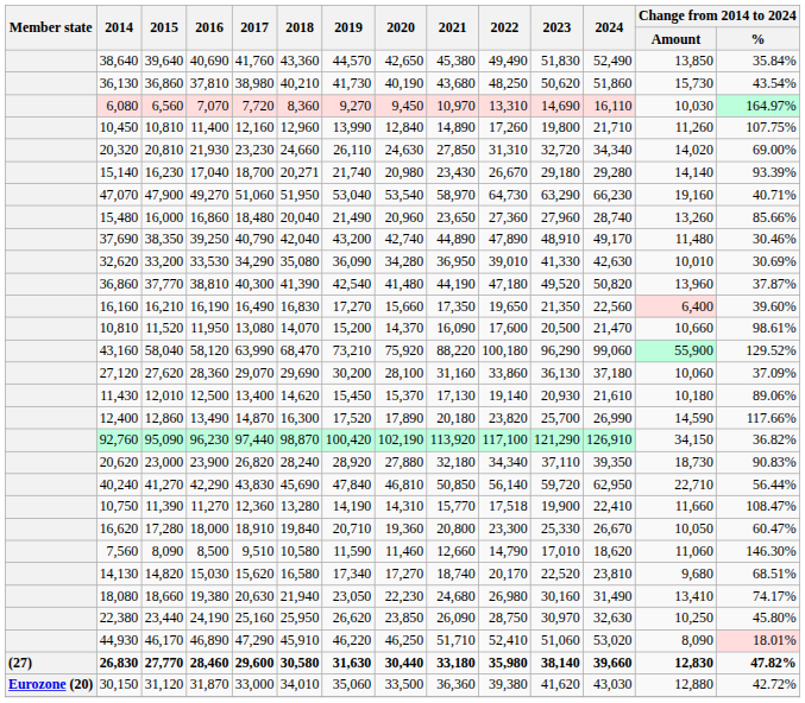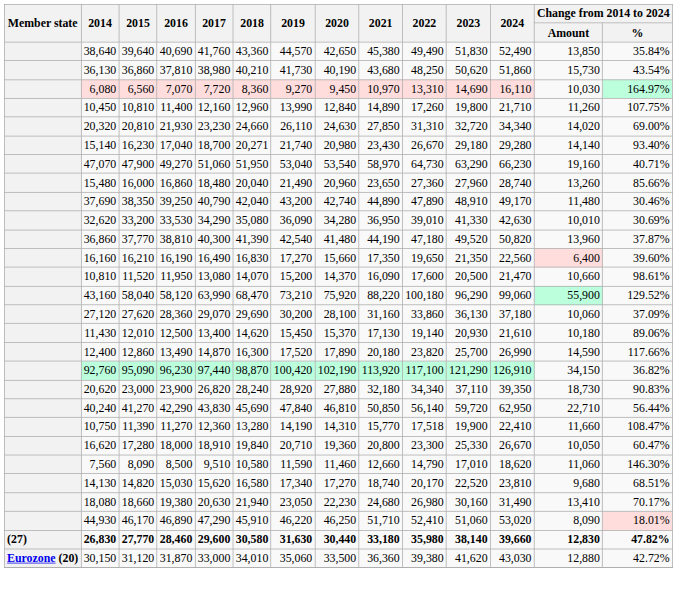 <table class="wikitable sortable" style="text-align: right;">
 <tr>
 <th rowspan=2>Member state</th>
 <th data-sort-type="number" rowspan=2>2014</th>
 <th data-sort-type="number" rowspan=2>2015</th>
 <th data-sort-type="number" rowspan=2>2016</th>
 <th data-sort-type="number" rowspan=2>2017</th>
 <th data-sort-type="number" rowspan=2>2018</th>
 <th data-sort-type="number" rowspan=2>2019</th>
 <th data-sort-type="number" rowspan=2>2020</th>
 <th data-sort-type="number" rowspan=2>2021</th>
 <th data-sort-type="number" rowspan=2>2022</th>
 <th data-sort-type="number" rowspan=2>2023</th>
 <th data-sort-type="number" rowspan=2>2024</th>
 <th colspan=2>Change from 2014 to 2024</th>
 </tr>
 <tr>
 <th data-sort-type="number">Amount</th>
 <th data-sort-type="number">%</th>
 </tr>
 <tr>
 <th style="text-align:left;"></th>
 <td>38,640</td>
 <td>39,640</td>
 <td>40,690</td>
 <td>41,760</td>
 <td>43,360</td>
 <td>44,570</td>
 <td>42,650</td>
 <td>45,380</td>
 <td>49,490</td>
 <td>51,830</td>
 <td>52,490</td>
 <td>13,850</td>
 <td>35.84%</td>
 </tr>
 <tr>
 <th style="text-align:left;"></th>
 <td>36,130</td>
 <td>36,860</td>
 <td>37,810</td>
 <td>38,980</td>
 <td>40,210</td>
 <td>41,730</td>
 <td>40,190</td>
 <td>43,680</td>
 <td>48,250</td>
 <td>50,620</td>
 <td>51,860</td>
 <td>15,730</td>
 <td>43.54%</td>
 </tr>
 <tr>
 <th style="text-align:left;"></th>
 <td bgcolor=#FFDDDD>6,080</td>
 <td bgcolor=#FFDDDD>6,560</td>
 <td bgcolor=#FFDDDD>7,070</td>
 <td bgcolor=#FFDDDD>7,720</td>
 <td bgcolor=#FFDDDD>8,360</td>
 <td bgcolor=#FFDDDD>9,270</td>
 <td bgcolor=#FFDDDD>9,450</td>
 <td bgcolor=#FFDDDD>10,970</td>
 <td bgcolor=#FFDDDD>13,310</td>
 <td bgcolor=#FFDDDD>14,690</td>
 <td bgcolor=#FFDDDD>16,110</td>
 <td>10,030</td>
 <td bgcolor=#BBFFDD>164.97%</td>
 </tr>
 <tr>
 <th style="text-align:left;"></th>
 <td>10,450</td>
 <td>10,810</td>
 <td>11,400</td>
 <td>12,160</td>
 <td>12,960</td>
 <td>13,990</td>
 <td>12,840</td>
 <td>14,890</td>
 <td>17,260</td>
 <td>19,800</td>
 <td>21,710</td>
 <td>11,260</td>
 <td>107.75%</td>
 </tr>
 <tr>
 <th style="text-align:left;"></th>
 <td>20,320</td>
 <td>20,810</td>
 <td>21,930</td>
 <td>23,230</td>
 <td>24,660</td>
 <td>26,110</td>
 <td>24,630</td>
 <td>27,850</td>
 <td>31,310</td>
 <td>32,720</td>
 <td>34,340</td>
 <td>14,020</td>
 <td>69.00%</td>
 </tr>
 <tr>
 <th style="text-align:left;"></th>
 <td>15,140</td>
 <td>16,230</td>
 <td>17,040</td>
 <td>18,700</td>
 <td>20,271</td>
 <td>21,740</td>
 <td>20,980</td>
 <td>23,430</td>
 <td>26,670</td>
 <td>29,180</td>
 <td>29,280</td>
 <td>14,140</td>
-<td>93.39%</td>
+<td>93.40%</td>
 </tr>
 <tr>
 <th style="text-align:left;"></th>
 <td>47,070</td>
 <td>47,900</td>
 <td>49,270</td>
 <td>51,060</td>
 <td>51,950</td>
 <td>53,040</td>
 <td>53,540</td>
 <td>58,970</td>
 <td>64,730</td>
 <td>63,290</td>
 <td>66,230</td>
 <td>19,160</td>
 <td>40.71%</td>
 </tr>
 <tr>
 <th style="text-align:left;"></th>
 <td>15,480</td>
 <td>16,000</td>
 <td>16,860</td>
 <td>18,480</td>
 <td>20,040</td>
 <td>21,490</td>
 <td>20,960</td>
 <td>23,650</td>
 <td>27,360</td>
 <td>27,960</td>
 <td>28,740</td>
 <td>13,260</td>
 <td>85.66%</td>
 </tr>
 <tr>
 <th style="text-align:left;"></th>
 <td>37,690</td>
 <td>38,350</td>
 <td>39,250</td>
 <td>40,790</td>
 <td>42,040</td>
 <td>43,200</td>
 <td>42,740</td>
 <td>44,890</td>
 <td>47,890</td>
 <td>48,910</td>
 <td>49,170</td>
 <td>11,480</td>
 <td>30.46%</td>
 </tr>
 <tr>
 <th style="text-align:left;"></th>
 <td>32,620</td>
 <td>33,200</td>
 <td>33,530</td>
 <td>34,290</td>
 <td>35,080</td>
 <td>36,090</td>
 <td>34,280</td>
 <td>36,950</td>
 <td>39,010</td>
 <td>41,330</td>
 <td>42,630</td>
 <td>10,010</td>
 <td>30.69%</td>
 </tr>
 <tr>
 <th style="text-align:left;"></th>
 <td>36,860</td>
 <td>37,770</td>
 <td>38,810</td>
 <td>40,300</td>
 <td>41,390</td>
 <td>42,540</td>
 <td>41,480</td>
 <td>44,190</td>
 <td>47,180</td>
 <td>49,520</td>
 <td>50,820</td>
 <td>13,960</td>
 <td>37.87%</td>
 </tr>
 <tr>
 <th style="text-align:left;"></th>
 <td>16,160</td>
 <td>16,210</td>
 <td>16,190</td>
 <td>16,490</td>
 <td>16,830</td>
 <td>17,270</td>
 <td>15,660</td>
 <td>17,350</td>
 <td>19,650</td>
 <td>21,350</td>
 <td>22,560</td>
 <td bgcolor=#FFDDDD>6,400</td>
 <td>39.60%</td>
 </tr>
 <tr>
 <th style="text-align:left;"></th>
 <td>10,810</td>
 <td>11,520</td>
 <td>11,950</td>
 <td>13,080</td>
 <td>14,070</td>
 <td>15,200</td>
 <td>14,370</td>
 <td>16,090</td>
 <td>17,600</td>
 <td>20,500</td>
 <td>21,470</td>
 <td>10,660</td>
 <td>98.61%</td>
 </tr>
 <tr>
 <th style="text-align:left;"></th>
 <td>43,160</td>
 <td>58,040</td>
 <td>58,120</td>
 <td>63,990</td>
 <td>68,470</td>
 <td>73,210</td>
 <td>75,920</td>
 <td>88,220</td>
 <td>100,180</td>
 <td>96,290</td>
 <td>99,060</td>
 <td bgcolor=#BBFFDD>55,900</td>
 <td>129.52%</td>
 </tr>
 <tr>
 <th style="text-align:left;"></th>
 <td>27,120</td>
 <td>27,620</td>
 <td>28,360</td>
 <td>29,070</td>
 <td>29,690</td>
 <td>30,200</td>
 <td>28,100</td>
 <td>31,160</td>
 <td>33,860</td>
 <td>36,130</td>
 <td>37,180</td>
 <td>10,060</td>
 <td>37.09%</td>
 </tr>
 <tr>
 <th style="text-align:left;"></th>
 <td>11,430</td>
 <td>12,010</td>
 <td>12,500</td>
 <td>13,400</td>
 <td>14,620</td>
 <td>15,450</td>
 <td>15,370</td>
 <td>17,130</td>
 <td>19,140</td>
 <td>20,930</td>
 <td>21,610</td>
 <td>10,180</td>
 <td>89.06%</td>
 </tr>
 <tr>
 <th style="text-align:left;"></th>
 <td>12,400</td>
 <td>12,860</td>
 <td>13,490</td>
 <td>14,870</td>
 <td>16,300</td>
 <td>17,520</td>
 <td>17,890</td>
 <td>20,180</td>
 <td>23,820</td>
 <td>25,700</td>
 <td>26,990</td>
 <td>14,590</td>
 <td>117.66%</td>
 </tr>
 <tr>
 <th style="text-align:left;"></th>
 <td bgcolor=#BBFFDD>92,760</td>
 <td bgcolor=#BBFFDD>95,090</td>
 <td bgcolor=#BBFFDD>96,230</td>
 <td bgcolor=#BBFFDD>97,440</td>
 <td bgcolor=#BBFFDD>98,870</td>
 <td bgcolor=#BBFFDD>100,420</td>
 <td bgcolor=#BBFFDD>102,190</td>
 <td bgcolor=#BBFFDD>113,920</td>
 <td bgcolor=#BBFFDD>117,100</td>
 <td bgcolor=#BBFFDD>121,290</td>
 <td bgcolor=#BBFFDD>126,910</td>
 <td>34,150</td>
 <td>36.82%</td>
 </tr>
 <tr>
 <th style="text-align:left;"></th>
 <td>20,620</td>
 <td>23,000</td>
 <td>23,900</td>
 <td>26,820</td>
 <td>28,240</td>
 <td>28,920</td>
 <td>27,880</td>
 <td>32,180</td>
 <td>34,340</td>
 <td>37,110</td>
 <td>39,350</td>
 <td>18,730</td>
 <td>90.83%</td>
 </tr>
 <tr>
 <th style="text-align:left;"></th>
 <td>40,240</td>
 <td>41,270</td>
 <td>42,290</td>
 <td>43,830</td>
 <td>45,690</td>
 <td>47,840</td>
 <td>46,810</td>
 <td>50,850</td>
 <td>56,140</td>
 <td>59,720</td>
 <td>62,950</td>
 <td>22,710</td>
 <td>56.44%</td>
 </tr>
 <tr>
 <th style="text-align:left;"></th>
 <td>10,750</td>
 <td>11,390</td>
 <td>11,270</td>
 <td>12,360</td>
 <td>13,280</td>
 <td>14,190</td>
 <td>14,310</td>
 <td>15,770</td>
 <td>17,518</td>
 <td>19,900</td>
 <td>22,410</td>
 <td>11,660</td>
 <td>108.47%</td>
 </tr>
 <tr>
 <th style="text-align:left;"></th>
 <td>16,620</td>
 <td>17,280</td>
 <td>18,000</td>
 <td>18,910</td>
 <td>19,840</td>
 <td>20,710</td>
 <td>19,360</td>
 <td>20,800</td>
 <td>23,300</td>
 <td>25,330</td>
 <td>26,670</td>
 <td>10,050</td>
 <td>60.47%</td>
 </tr>
 <tr>
 <th style="text-align:left;"></th>
 <td>7,560</td>
 <td>8,090</td>
 <td>8,500</td>
 <td>9,510</td>
 <td>10,580</td>
 <td>11,590</td>
 <td>11,460</td>
 <td>12,660</td>
 <td>14,790</td>
 <td>17,010</td>
 <td>18,620</td>
 <td>11,060</td>
 <td>146.30%</td>
 </tr>
 <tr>
 <th style="text-align:left;"></th>
 <td>14,130</td>
 <td>14,820</td>
 <td>15,030</td>
 <td>15,620</td>
 <td>16,580</td>
 <td>17,340</td>
 <td>17,270</td>
 <td>18,740</td>
 <td>20,170</td>
 <td>22,520</td>
 <td>23,810</td>
 <td>9,680</td>
 <td>68.51%</td>
 </tr>
 <tr>
 <th style="text-align:left;"></th>
 <td>18,080</td>
 <td>18,660</td>
 <td>19,380</td>
 <td>20,630</td>
 <td>21,940</td>
 <td>23,050</td>
 <td>22,230</td>
 <td>24,680</td>
 <td>26,980</td>
 <td>30,160</td>
 <td>31,490</td>
 <td>13,410</td>
-<td>74.17%</td>
-</tr>
-<tr>
-<th style="text-align:left;"></th>
-<td>22,380</td>
-<td>23,440</td>
-<td>24,190</td>
-<td>25,160</td>
-<td>25,950</td>
-<td>26,620</td>
-<td>23,850</td>
-<td>26,090</td>
-<td>28,750</td>
-<td>30,970</td>
-<td>32,630</td>
-<td>10,250</td>
-<td>45.80%</td>
+<td>70.17%</td>
 </tr>
 <tr>
 <th style="text-align:left;"></th>
 <td>44,930</td>
 <td>46,170</td>
 <td>46,890</td>
 <td>47,290</td>
 <td>45,910</td>
 <td>46,220</td>
 <td>46,250</td>
 <td>51,710</td>
 <td>52,410</td>
 <td>51,060</td>
 <td>53,020</td>
 <td>8,090</td>
 <td bgcolor=#FFDDDD>18.01%</td>
 </tr>
 <tr class="sortbottom">
 <th style="text-align:left;"> (27)</th>
 <td><strong>26,830</strong></td>
 <td><strong>27,770</strong></td>
 <td><strong>28,460</strong></td>
 <td><strong>29,600</strong></td>
 <td><strong>30,580</strong></td>
 <td><strong>31,630</strong></td>
 <td><strong>30,440</strong></td>
 <td><strong>33,180</strong></td>
 <td><strong>35,980</strong></td>
 <td><strong>38,140</strong></td>
 <td><strong>39,660</strong></td>
 <td><strong>12,830</strong></td>
 <td><strong>47.82%</strong></td>
 </tr>
 <tr class="sortbottom">
 <th style="text-align:left;"><a href='#'>Eurozone</a> (20)</th>
 <td>30,150</td>
 <td>31,120</td>
 <td>31,870</td>
 <td>33,000</td>
 <td>34,010</td>
 <td>35,060</td>
 <td>33,500</td>
 <td>36,360</td>
 <td>39,380</td>
 <td>41,620</td>
 <td>43,030</td>
 <td>12,880</td>
 <td>42.72%</td>
 </tr>
 <tr>
 </tr>
 </table>
